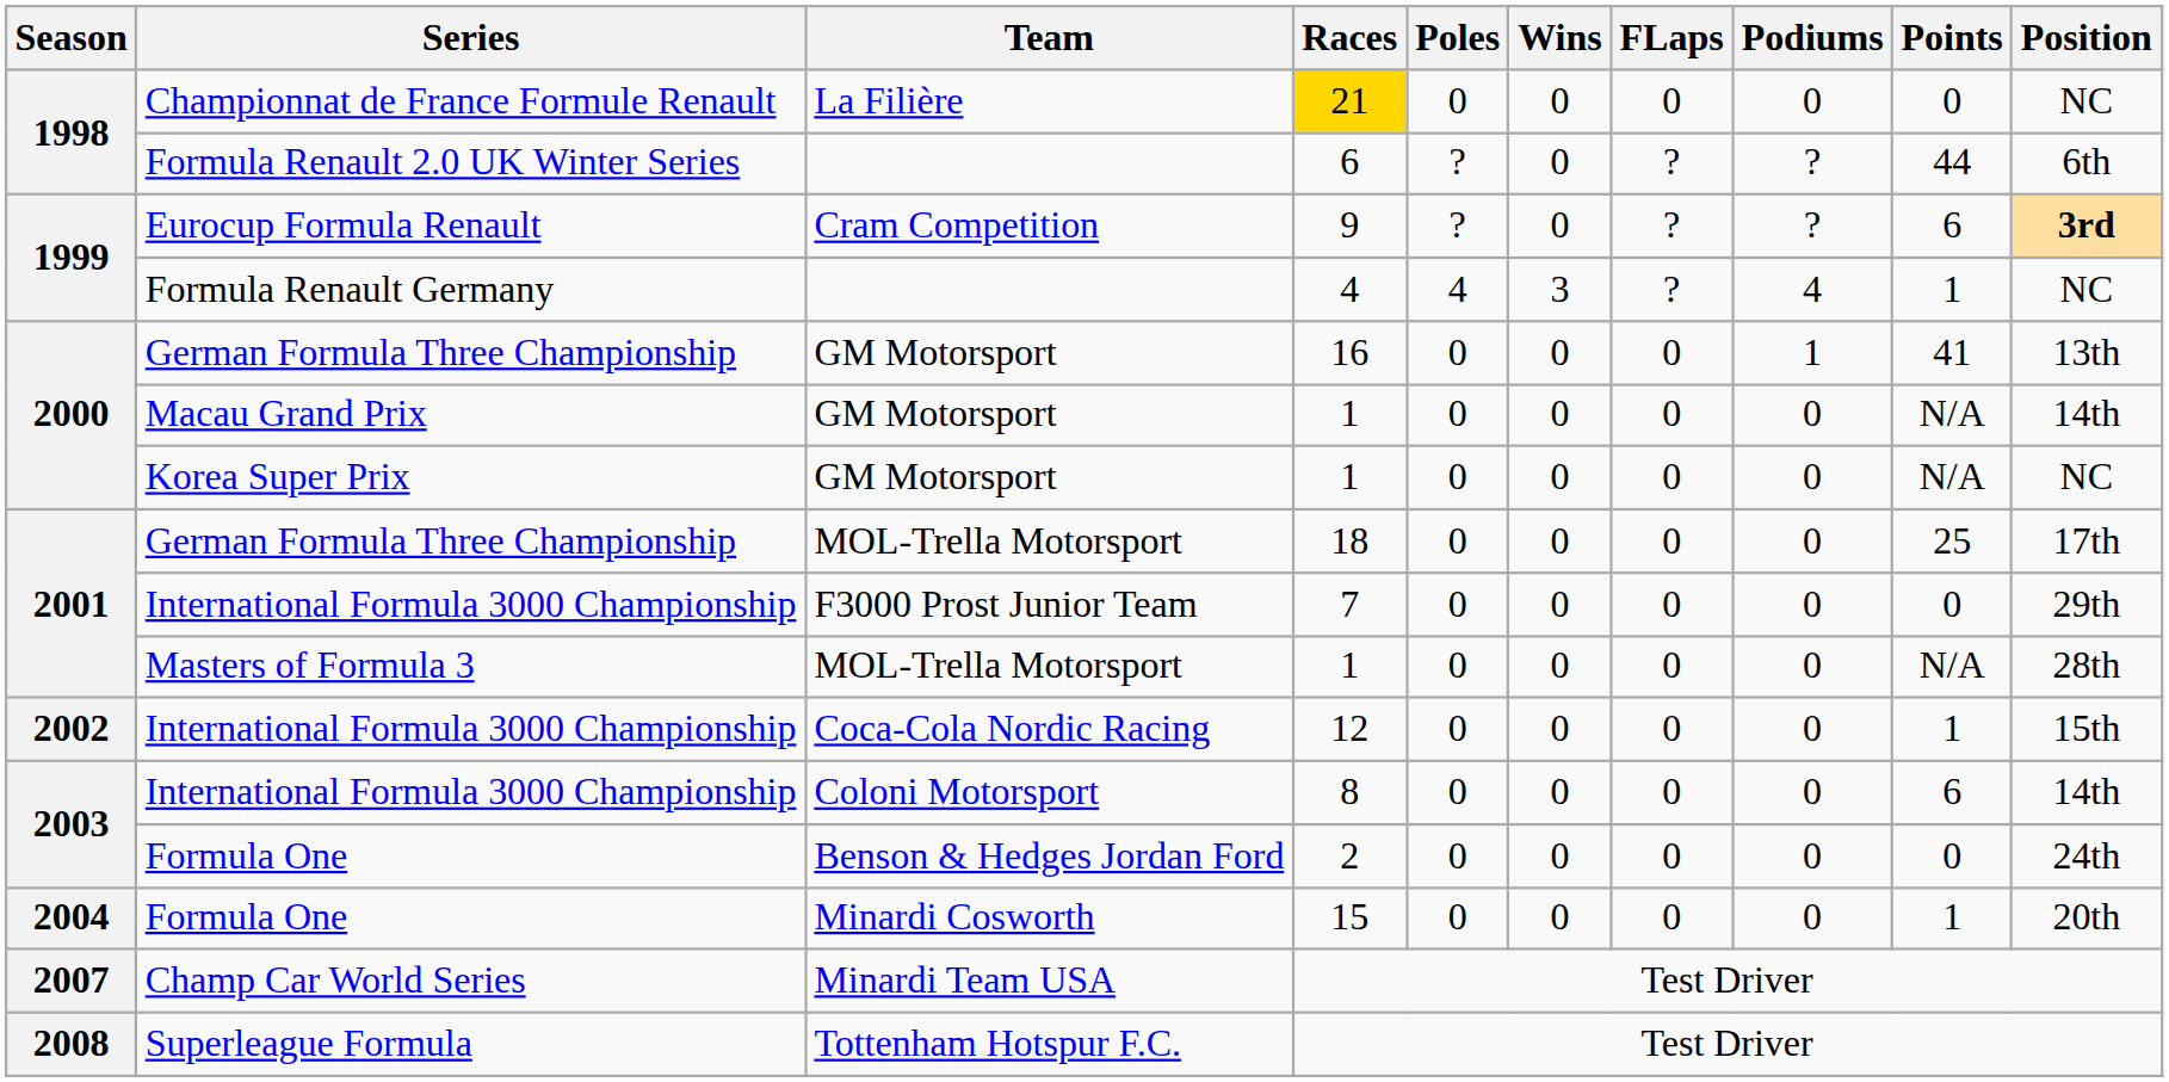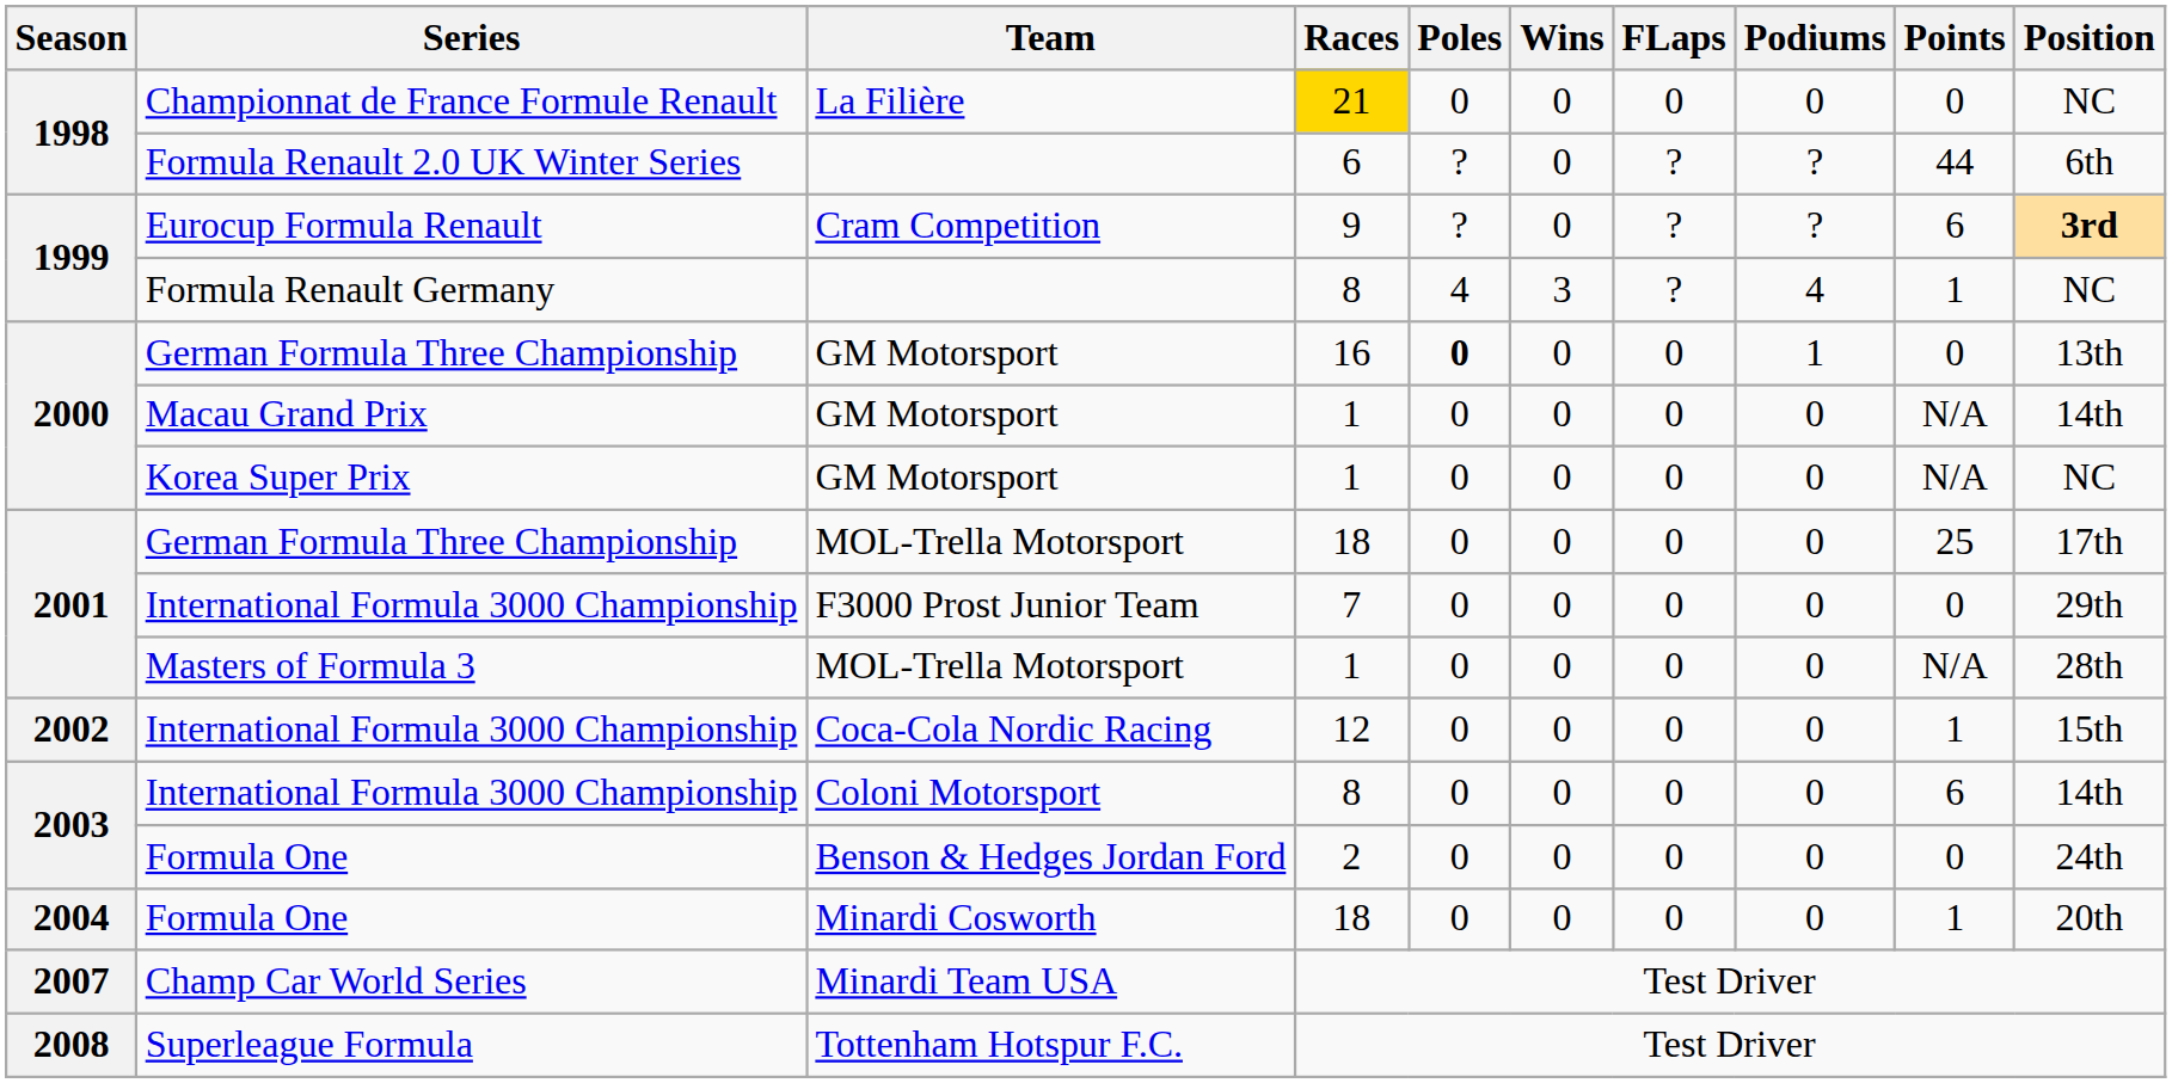 <table class="wikitable" style="font-size: 90%; text-align:center">
 <tr>
 <th>Season</th>
 <th>Series</th>
 <th>Team</th>
 <th>Races</th>
 <th>Poles</th>
 <th>Wins</th>
 <th>FLaps</th>
 <th>Podiums</th>
 <th>Points</th>
 <th>Position</th>
 </tr>
 <tr>
 <th rowspan=2>1998</th>
 <td align=left><a href='#'>Championnat de France Formule Renault</a></td>
 <td align=left><a href='#'>La Filière</a></td>
 <td style="background: gold;">21</td>
 <td>0</td>
 <td>0</td>
 <td>0</td>
 <td>0</td>
 <td>0</td>
 <td>NC</td>
 </tr>
 <tr>
 <td align=left><a href='#'>Formula Renault 2.0 UK Winter Series</a></td>
 <td align=left></td>
 <td>6</td>
 <td>?</td>
 <td>0</td>
 <td>?</td>
 <td>?</td>
 <td>44</td>
 <td>6th</td>
 </tr>
 <tr>
 <th rowspan=2>1999</th>
 <td align=left><a href='#'>Eurocup Formula Renault</a></td>
 <td align=left><a href='#'>Cram Competition</a></td>
 <td>9</td>
 <td>?</td>
 <td>0</td>
 <td>?</td>
 <td>?</td>
 <td>6</td>
 <td style="background:#FFDF9F;"><strong>3rd</strong></td>
 </tr>
 <tr>
 <td align=left>Formula Renault Germany</td>
 <td align=left></td>
-<td>4</td>
+<td>8</td>
 <td>4</td>
 <td>3</td>
 <td>?</td>
 <td>4</td>
 <td>1</td>
 <td>NC</td>
 </tr>
 <tr>
 <th rowspan=3>2000</th>
 <td align=left><a href='#'>German Formula Three Championship</a></td>
 <td align=left>GM Motorsport</td>
 <td>16</td>
-<td>0</td>
+<td><strong>0</strong></td>
 <td>0</td>
 <td>0</td>
 <td>1</td>
-<td>41</td>
+<td>0</td>
 <td>13th</td>
 </tr>
 <tr>
 <td align=left><a href='#'>Macau Grand Prix</a></td>
 <td align=left>GM Motorsport</td>
 <td>1</td>
 <td>0</td>
 <td>0</td>
 <td>0</td>
 <td>0</td>
 <td>N/A</td>
 <td>14th</td>
 </tr>
 <tr>
 <td align=left><a href='#'>Korea Super Prix</a></td>
 <td align=left>GM Motorsport</td>
 <td>1</td>
 <td>0</td>
 <td>0</td>
 <td>0</td>
 <td>0</td>
 <td>N/A</td>
 <td>NC</td>
 </tr>
 <tr>
 <th rowspan=3>2001</th>
 <td align=left><a href='#'>German Formula Three Championship</a></td>
 <td align=left>MOL-Trella Motorsport</td>
 <td>18</td>
 <td>0</td>
 <td>0</td>
 <td>0</td>
 <td>0</td>
 <td>25</td>
 <td>17th</td>
 </tr>
 <tr>
 <td align=left nowrap><a href='#'>International Formula 3000 Championship</a></td>
 <td align=left>F3000 Prost Junior Team</td>
 <td>7</td>
 <td>0</td>
 <td>0</td>
 <td>0</td>
 <td>0</td>
 <td>0</td>
 <td>29th</td>
 </tr>
 <tr>
 <td align=left><a href='#'>Masters of Formula 3</a></td>
 <td align=left>MOL-Trella Motorsport</td>
 <td>1</td>
 <td>0</td>
 <td>0</td>
 <td>0</td>
 <td>0</td>
 <td>N/A</td>
 <td>28th</td>
 </tr>
 <tr>
 <th>2002</th>
 <td align=left><a href='#'>International Formula 3000 Championship</a></td>
 <td align=left><a href='#'>Coca-Cola Nordic Racing</a></td>
 <td>12</td>
 <td>0</td>
 <td>0</td>
 <td>0</td>
 <td>0</td>
 <td>1</td>
 <td>15th</td>
 </tr>
 <tr>
 <th rowspan=2>2003</th>
 <td align=left><a href='#'>International Formula 3000 Championship</a></td>
 <td align=left><a href='#'>Coloni Motorsport</a></td>
 <td>8</td>
 <td>0</td>
 <td>0</td>
 <td>0</td>
 <td>0</td>
 <td>6</td>
 <td>14th</td>
 </tr>
 <tr>
 <td align=left><a href='#'>Formula One</a></td>
 <td align=left nowrap><a href='#'>Benson & Hedges Jordan Ford</a></td>
 <td>2</td>
 <td>0</td>
 <td>0</td>
 <td>0</td>
 <td>0</td>
 <td>0</td>
 <td>24th</td>
 </tr>
 <tr>
 <th>2004</th>
 <td align=left><a href='#'>Formula One</a></td>
 <td align=left><a href='#'>Minardi Cosworth</a></td>
-<td>15</td>
+<td>18</td>
 <td>0</td>
 <td>0</td>
 <td>0</td>
 <td>0</td>
 <td>1</td>
 <td>20th</td>
 </tr>
 <tr>
 <th>2007</th>
 <td align=left><a href='#'>Champ Car World Series</a></td>
 <td align=left><a href='#'>Minardi Team USA</a></td>
 <td colspan=7>Test Driver</td>
 </tr>
 <tr>
 <th>2008</th>
 <td align=left><a href='#'>Superleague Formula</a></td>
 <td align=left><a href='#'>Tottenham Hotspur F.C.</a></td>
 <td colspan=7>Test Driver</td>
 </tr>
 <tr>
 </tr>
 </table>
